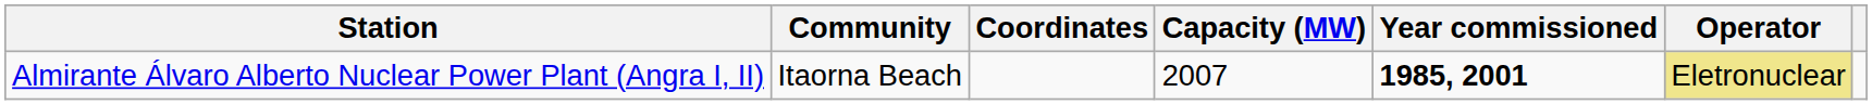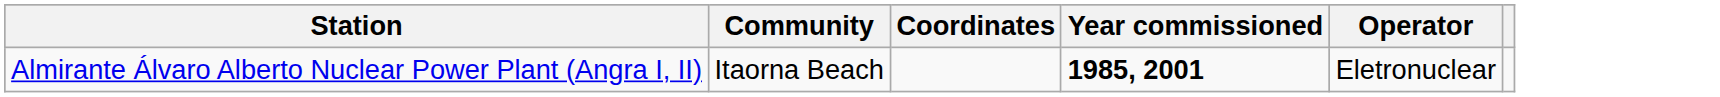 <table class="wikitable sortable">
 <tr>
 <th>Station</th>
 <th>Community</th>
 <th>Coordinates</th>
-<th>Capacity (<a href='#'>MW</a>)</th>
 <th>Year commissioned</th>
 <th>Operator</th>
 <th></th>
 </tr>
 <tr>
 <td><a href='#'>Almirante Álvaro Alberto Nuclear Power Plant (Angra I, II)</a></td>
 <td>Itaorna Beach</td>
 <td></td>
-<td>2007</td>
 <td><strong>1985, 2001</strong></td>
-<td style="background: khaki;">Eletronuclear</td>
+<td>Eletronuclear</td>
 <td></td>
 </tr>
 </table>
